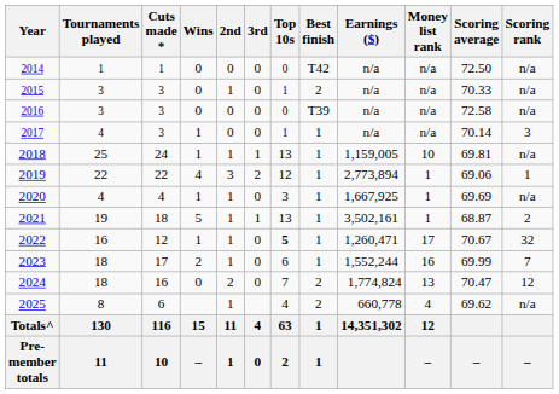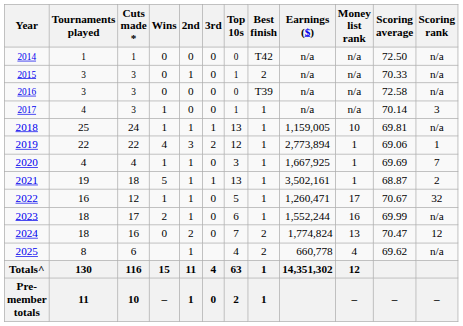 <table class="wikitable" style="text-align:center; ">
 <tr>
 <th>Year</th>
 <th>Tournaments <br>played</th>
 <th>Cuts <br>made *</th>
 <th>Wins</th>
 <th>2nd</th>
 <th>3rd</th>
 <th>Top 10s</th>
 <th>Best <br>finish</th>
 <th>Earnings<br>(<a href='#'>$</a>)</th>
 <th>Money <br>list rank</th>
 <th>Scoring <br>average</th>
 <th>Scoring<br>rank</th>
 </tr>
 <tr>
 <td><small><a href='#'>2014</a></small></td>
 <td><small>1</small></td>
 <td><small>1</small></td>
 <td>0</td>
 <td>0</td>
 <td>0</td>
 <td><small>0</small></td>
 <td>T42</td>
 <td align="center">n/a</td>
 <td>n/a</td>
 <td>72.50</td>
 <td>n/a</td>
 </tr>
 <tr>
 <td><small><a href='#'>2015</a></small></td>
 <td><small>3</small></td>
 <td><small>3</small></td>
 <td>0</td>
 <td>1</td>
 <td>0</td>
 <td><small>1</small></td>
 <td>2</td>
 <td align="center">n/a</td>
 <td>n/a</td>
 <td>70.33</td>
 <td>n/a</td>
 </tr>
 <tr>
 <td><small><a href='#'>2016</a></small></td>
 <td><small>3</small></td>
 <td><small>3</small></td>
 <td>0</td>
 <td>0</td>
 <td>0</td>
 <td><small>0</small></td>
 <td>T39</td>
 <td align="center">n/a</td>
 <td>n/a</td>
 <td>72.58</td>
 <td>n/a</td>
 </tr>
 <tr>
 <td><small><a href='#'>2017</a></small></td>
 <td><small>4</small></td>
 <td><small>3</small></td>
 <td>1</td>
 <td>0</td>
 <td>0</td>
 <td><small>1</small></td>
 <td>1</td>
 <td align="center">n/a</td>
 <td>n/a</td>
 <td>70.14</td>
 <td>3</td>
 </tr>
 <tr>
 <td><a href='#'>2018</a></td>
 <td>25</td>
 <td>24</td>
 <td>1</td>
 <td>1</td>
 <td>1</td>
 <td>13</td>
 <td>1</td>
 <td align="center">1,159,005</td>
 <td>10</td>
 <td>69.81</td>
 <td>n/a</td>
 </tr>
 <tr>
 <td><a href='#'>2019</a></td>
 <td>22</td>
 <td>22</td>
 <td>4</td>
 <td>3</td>
 <td>2</td>
 <td>12</td>
 <td>1</td>
 <td align="center">2,773,894</td>
 <td>1</td>
 <td>69.06</td>
 <td>1</td>
 </tr>
 <tr>
 <td><a href='#'>2020</a></td>
 <td>4</td>
 <td>4</td>
 <td>1</td>
 <td>1</td>
 <td>0</td>
 <td>3</td>
 <td>1</td>
 <td align="center">1,667,925</td>
 <td>1</td>
 <td>69.69</td>
-<td>n/a</td>
+<td>7</td>
 </tr>
 <tr>
 <td><a href='#'>2021</a></td>
 <td>19</td>
 <td>18</td>
 <td>5</td>
 <td>1</td>
 <td>1</td>
 <td>13</td>
 <td>1</td>
 <td align="center">3,502,161</td>
 <td>1</td>
 <td>68.87</td>
 <td>2</td>
 </tr>
 <tr>
 <td><a href='#'>2022</a></td>
 <td>16</td>
 <td>12</td>
 <td>1</td>
 <td>1</td>
 <td>0</td>
-<td><strong>5</strong></td>
+<td>5</td>
 <td>1</td>
 <td align="center">1,260,471</td>
 <td>17</td>
 <td>70.67</td>
 <td>32</td>
 </tr>
 <tr>
 <td><a href='#'>2023</a></td>
 <td>18</td>
 <td>17</td>
 <td>2</td>
 <td>1</td>
 <td>0</td>
 <td>6</td>
 <td>1</td>
 <td align="center">1,552,244</td>
 <td>16</td>
 <td>69.99</td>
-<td>7</td>
+<td>n/a</td>
 </tr>
 <tr>
 <td><a href='#'>2024</a></td>
 <td>18</td>
 <td>16</td>
 <td>0</td>
 <td>2</td>
 <td>0</td>
 <td>7</td>
 <td>2</td>
 <td align=right>1,774,824</td>
 <td>13</td>
 <td>70.47</td>
 <td>12</td>
 </tr>
 <tr>
 <td><a href='#'>2025</a></td>
 <td>8 </td>
 <td>6 </td>
 <td></td>
 <td>1 </td>
 <td></td>
 <td>4 </td>
 <td>2 </td>
 <td align=right>660,778</td>
 <td>4</td>
 <td>69.62</td>
 <td>n/a</td>
 </tr>
 <tr>
 <th>Totals^</th>
 <th>130 </th>
 <th>116 </th>
 <th>15 </th>
 <th>11 </th>
 <th>4  </th>
 <th>63 </th>
 <th>1  </th>
 <th>14,351,302 </th>
 <th>12 </th>
 <th></th>
 <th></th>
 </tr>
 <tr>
 <th>Pre-member totals</th>
 <th>11</th>
 <th>10</th>
 <th>– </th>
 <th>1</th>
 <th>0</th>
 <th>2</th>
 <th>1</th>
 <th></th>
 <th>–</th>
 <th>–</th>
 <th>–</th>
 </tr>
 </table>
